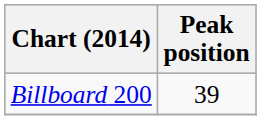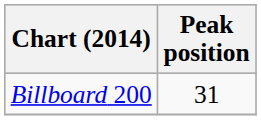 <table class="wikitable">
 <tr>
 <th>Chart (2014)</th>
 <th>Peak<br>position</th>
 </tr>
 <tr>
 <td><a href='#'><em>Billboard</em> 200</a></td>
-<td align="center">39</td>
+<td align="center">31</td>
 </tr>
 <tr>
 </tr>
 </table>
